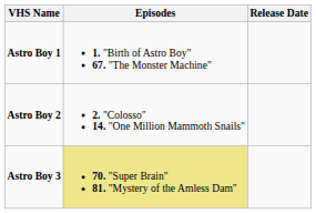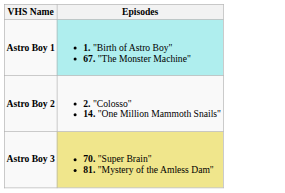 <table class="wikitable">
 <tr>
 <th><strong>VHS Name</strong></th>
 <th><strong>Episodes</strong></th>
-<th><strong>Release Date</strong></th>
 </tr>
 <tr>
 <td><strong>Astro Boy 1</strong></td>
-<td><br><ul><li><strong>1.</strong> "Birth of Astro Boy"</li><li><strong>67.</strong> "The Monster Machine"</li></ul></td>
-<td></td>
+<td style="background: paleturquoise;"><br><ul><li><strong>1.</strong> "Birth of Astro Boy"</li><li><strong>67.</strong> "The Monster Machine"</li></ul></td>
 </tr>
 <tr>
 <td><strong>Astro Boy 2</strong></td>
 <td><br><ul><li><strong>2.</strong> "Colosso"</li><li><strong>14.</strong> "One Million Mammoth Snails"</li></ul></td>
-<td></td>
 </tr>
 <tr>
 <td><strong>Astro Boy 3</strong></td>
 <td style="background: khaki;"><br><ul><li><strong>70.</strong> "Super Brain"</li><li><strong>81.</strong> "Mystery of the Amless Dam"</li></ul></td>
-<td></td>
 </tr>
 </table>
